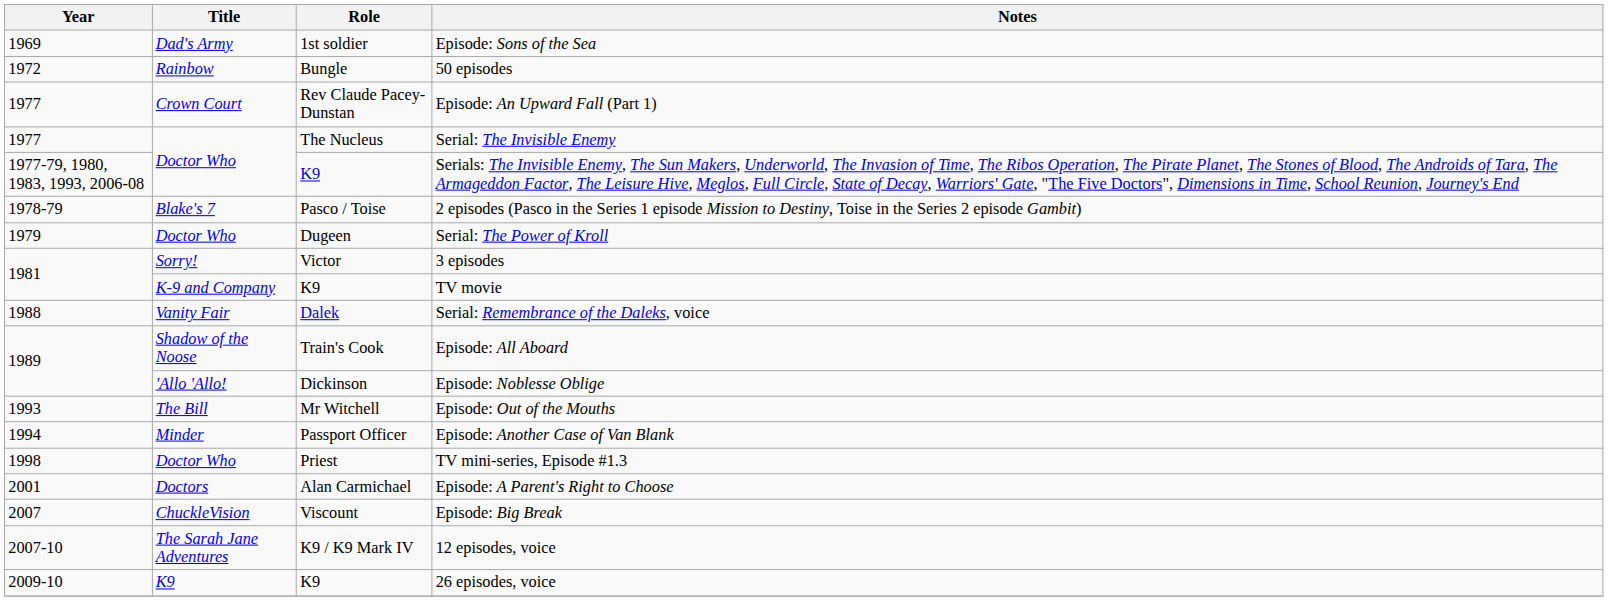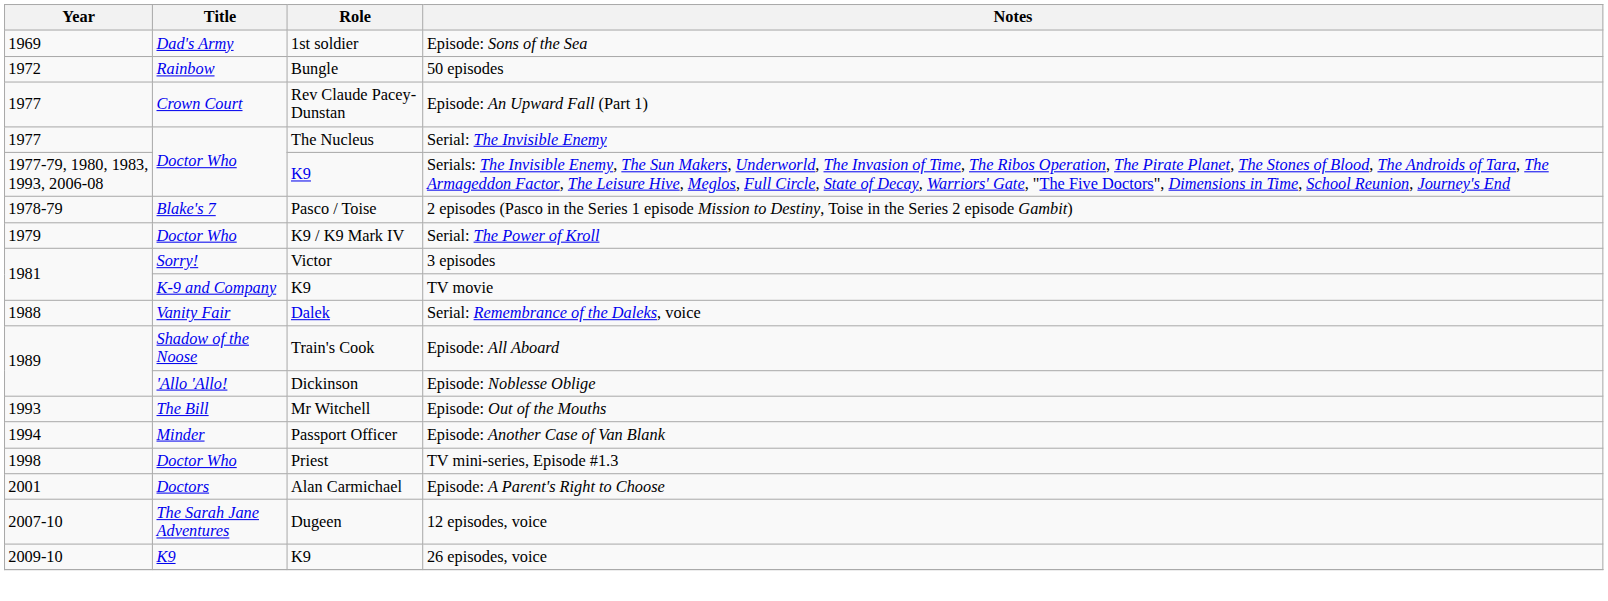 <table class="wikitable">
 <tr>
 <th>Year</th>
 <th>Title</th>
 <th>Role</th>
 <th>Notes</th>
 </tr>
 <tr>
 <td>1969</td>
 <td><em><a href='#'>Dad's Army</a></em></td>
 <td>1st soldier</td>
 <td>Episode: <em>Sons of the Sea</em></td>
 </tr>
 <tr>
 <td>1972</td>
 <td><em><a href='#'>Rainbow</a></em></td>
 <td>Bungle</td>
 <td>50 episodes</td>
 </tr>
 <tr>
 <td>1977</td>
 <td><em><a href='#'>Crown Court</a></em></td>
 <td>Rev Claude Pacey-Dunstan</td>
 <td>Episode: <em>An Upward Fall</em> (Part 1)</td>
 </tr>
 <tr>
 <td>1977</td>
 <td rowspan=2><em><a href='#'>Doctor Who</a></em></td>
 <td>The Nucleus</td>
 <td>Serial: <em><a href='#'>The Invisible Enemy</a></em></td>
 </tr>
 <tr>
 <td>1977-79, 1980, 1983, 1993, 2006-08</td>
 <td><a href='#'>K9</a></td>
 <td>Serials: <em><a href='#'>The Invisible Enemy</a></em>, <em><a href='#'>The Sun Makers</a></em>, <em><a href='#'>Underworld</a></em>, <em><a href='#'>The Invasion of Time</a></em>, <em><a href='#'>The Ribos Operation</a></em>, <em><a href='#'>The Pirate Planet</a></em>, <em><a href='#'>The Stones of Blood</a></em>, <em><a href='#'>The Androids of Tara</a></em>, <em><a href='#'>The Armageddon Factor</a></em>, <em><a href='#'>The Leisure Hive</a></em>, <em><a href='#'>Meglos</a></em>, <em><a href='#'>Full Circle</a></em>, <em><a href='#'>State of Decay</a></em>, <em><a href='#'>Warriors' Gate</a></em>, "<a href='#'>The Five Doctors</a>", <em><a href='#'>Dimensions in Time</a></em>, <em><a href='#'>School Reunion</a></em>, <em><a href='#'>Journey's End</a></em></td>
 </tr>
 <tr>
 <td>1978-79</td>
 <td><em><a href='#'>Blake's 7</a></em></td>
 <td>Pasco / Toise</td>
 <td>2 episodes (Pasco in the Series 1 episode <em>Mission to Destiny</em>, Toise in the Series 2 episode <em>Gambit</em>)</td>
 </tr>
 <tr>
 <td>1979</td>
 <td><em><a href='#'>Doctor Who</a></em></td>
-<td>Dugeen</td>
+<td>K9 / K9 Mark IV</td>
 <td>Serial: <em><a href='#'>The Power of Kroll</a></em></td>
 </tr>
 <tr>
 <td rowspan="2">1981</td>
 <td><em><a href='#'>Sorry!</a></em></td>
 <td>Victor</td>
 <td>3 episodes</td>
 </tr>
 <tr>
 <td><em><a href='#'>K-9 and Company</a></em></td>
 <td>K9</td>
 <td>TV movie</td>
 </tr>
 <tr>
 <td>1988</td>
 <td><em><a href='#'>Vanity Fair</a></em></td>
 <td><a href='#'>Dalek</a></td>
 <td>Serial: <em><a href='#'>Remembrance of the Daleks</a></em>, voice</td>
 </tr>
 <tr>
 <td rowspan="2">1989</td>
 <td><em><a href='#'>Shadow of the Noose</a></em></td>
 <td>Train's Cook</td>
 <td>Episode: <em>All Aboard</em></td>
 </tr>
 <tr>
 <td><em><a href='#'>'Allo 'Allo!</a></em></td>
 <td>Dickinson</td>
 <td>Episode: <em>Noblesse Oblige</em></td>
 </tr>
 <tr>
 <td>1993</td>
 <td><em><a href='#'>The Bill</a></em></td>
 <td>Mr Witchell</td>
 <td>Episode: <em>Out of the Mouths</em></td>
 </tr>
 <tr>
 <td>1994</td>
 <td><a href='#'><em>Minder</em></a></td>
 <td>Passport Officer</td>
 <td>Episode: <em>Another Case of Van Blank</em></td>
 </tr>
 <tr>
 <td>1998</td>
 <td><em><a href='#'>Doctor Who</a></em></td>
 <td>Priest</td>
 <td>TV mini-series, Episode #1.3</td>
 </tr>
 <tr>
 <td>2001</td>
 <td><em><a href='#'>Doctors</a></em></td>
 <td>Alan Carmichael</td>
 <td>Episode: <em>A Parent's Right to Choose</em></td>
 </tr>
 <tr>
-<td>2007</td>
-<td><em><a href='#'>ChuckleVision</a></em></td>
-<td>Viscount</td>
-<td>Episode: <em>Big Break</em></td>
-</tr>
-<tr>
 <td>2007-10</td>
 <td><em><a href='#'>The Sarah Jane Adventures</a></em></td>
-<td>K9 / K9 Mark IV</td>
+<td>Dugeen</td>
 <td>12 episodes, voice</td>
 </tr>
 <tr>
 <td>2009-10</td>
 <td><em><a href='#'>K9</a></em></td>
 <td>K9</td>
 <td>26 episodes, voice</td>
 </tr>
 <tr>
 </tr>
 </table>
